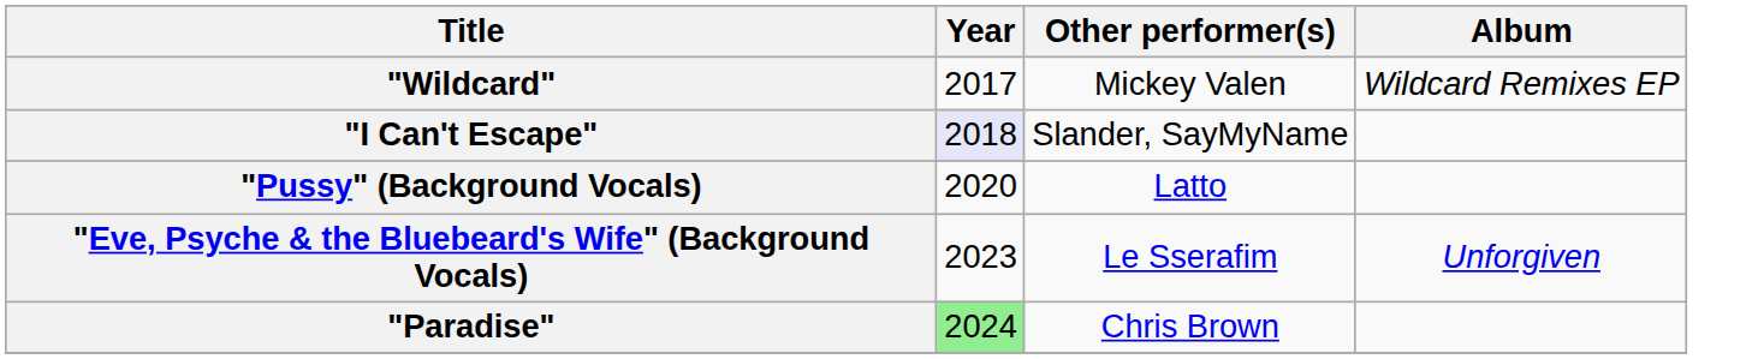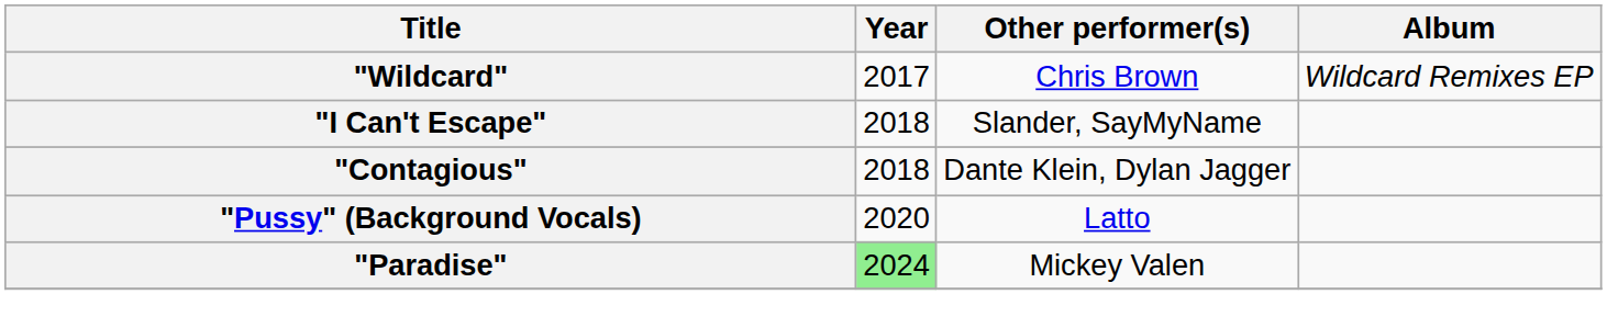 <table class="wikitable plainrowheaders" style="text-align:center;">
 <tr>
 <th scope="col" style="width:28em;">Title</th>
 <th scope="col">Year</th>
 <th scope="col">Other performer(s)</th>
 <th scope="col">Album</th>
 </tr>
 <tr>
 <th scope="row">"Wildcard"</th>
 <td>2017</td>
-<td>Mickey Valen</td>
+<td><a href='#'>Chris Brown</a></td>
 <td><em>Wildcard Remixes EP</em></td>
 </tr>
 <tr>
 <th scope="row">"I Can't Escape"</th>
-<td style="background: lavender;">2018</td>
+<td>2018</td>
 <td>Slander, SayMyName</td>
+<td></td>
+</tr>
+<tr>
+<th scope="row">"Contagious"</th>
+<td>2018</td>
+<td>Dante Klein, Dylan Jagger</td>
 <td></td>
 </tr>
 <tr>
 <th scope="row">"<a href='#'>Pussy</a>" (Background Vocals)</th>
 <td>2020</td>
 <td><a href='#'>Latto</a></td>
 <td></td>
 </tr>
 <tr>
-<th scope="row">"<a href='#'>Eve, Psyche & the Bluebeard's Wife</a>" (Background Vocals)</th>
-<td>2023</td>
-<td><a href='#'>Le Sserafim</a></td>
-<td><em><a href='#'>Unforgiven</a></em></td>
-</tr>
-<tr>
 <th scope="row">"Paradise"</th>
 <td style="background: lightgreen;">2024</td>
-<td><a href='#'>Chris Brown</a></td>
+<td>Mickey Valen</td>
 <td></td>
 </tr>
 <tr>
 </tr>
 </table>
